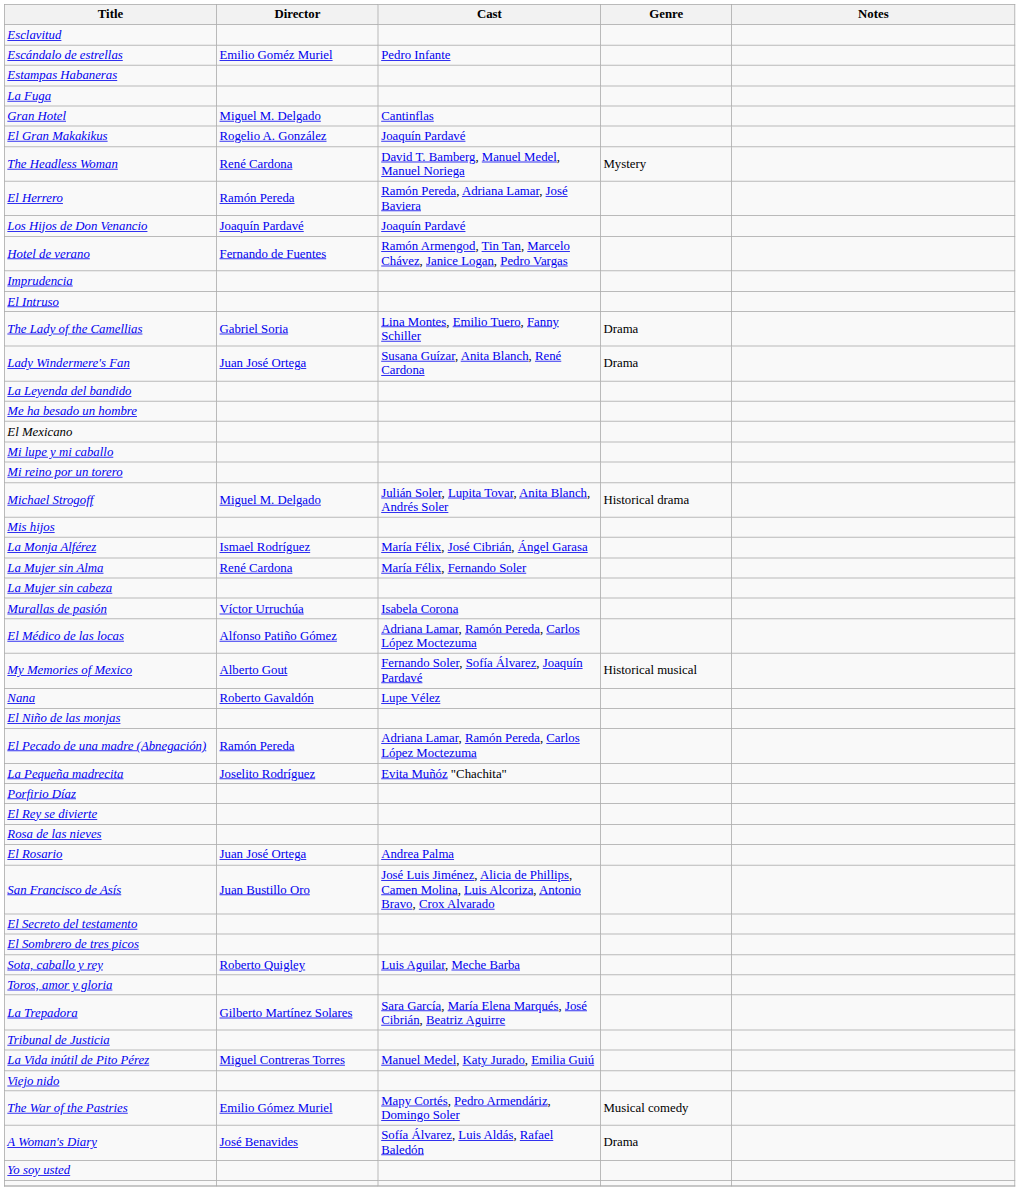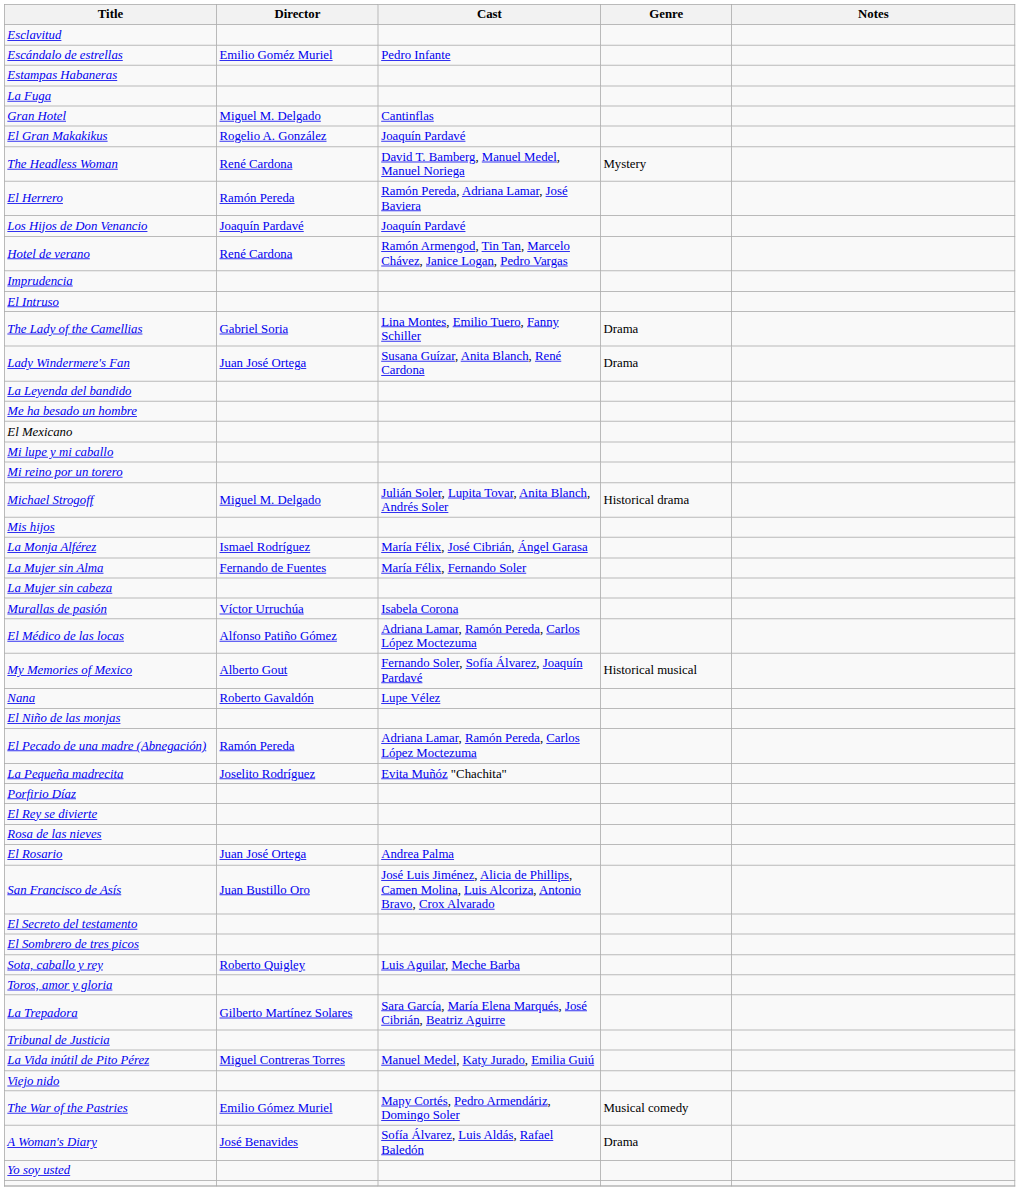 <table class="wikitable" width= "100%">
 <tr>
 <th width=21%>Title</th>
 <th width=16%>Director</th>
 <th width=22%>Cast</th>
 <th width=13%>Genre</th>
 <th width=28%>Notes</th>
 </tr>
 <tr>
 <td><em><a href='#'>Esclavitud</a></em></td>
 <td></td>
 <td></td>
 <td></td>
 <td></td>
 </tr>
 <tr>
 <td><em><a href='#'>Escándalo de estrellas</a></em></td>
 <td><a href='#'>Emilio Goméz Muriel</a></td>
 <td><a href='#'>Pedro Infante</a></td>
 <td></td>
 <td></td>
 </tr>
 <tr>
 <td><em><a href='#'>Estampas Habaneras</a></em></td>
 <td></td>
 <td></td>
 <td></td>
 <td></td>
 </tr>
 <tr>
 <td><em><a href='#'>La Fuga</a></em></td>
 <td></td>
 <td></td>
 <td></td>
 <td></td>
 </tr>
 <tr>
 <td><em><a href='#'>Gran Hotel</a></em></td>
 <td><a href='#'>Miguel M. Delgado</a></td>
 <td><a href='#'>Cantinflas</a></td>
 <td></td>
 <td></td>
 </tr>
 <tr>
 <td><em><a href='#'>El Gran Makakikus</a></em></td>
 <td><a href='#'>Rogelio A. González</a></td>
 <td><a href='#'>Joaquín Pardavé</a></td>
 <td></td>
 <td></td>
 </tr>
 <tr>
 <td><em><a href='#'>The Headless Woman</a></em></td>
 <td><a href='#'>René Cardona</a></td>
 <td><a href='#'>David T. Bamberg</a>, <a href='#'>Manuel Medel</a>, <a href='#'>Manuel Noriega</a></td>
 <td>Mystery</td>
 <td></td>
 </tr>
 <tr>
 <td><em><a href='#'>El Herrero</a></em></td>
 <td><a href='#'>Ramón Pereda</a></td>
 <td><a href='#'>Ramón Pereda</a>, <a href='#'>Adriana Lamar</a>, <a href='#'>José Baviera</a></td>
 <td></td>
 <td></td>
 </tr>
 <tr>
 <td><em><a href='#'>Los Hijos de Don Venancio</a></em></td>
 <td><a href='#'>Joaquín Pardavé</a></td>
 <td><a href='#'>Joaquín Pardavé</a></td>
 <td></td>
 <td></td>
 </tr>
 <tr>
 <td><em><a href='#'>Hotel de verano</a></em></td>
-<td><a href='#'>Fernando de Fuentes</a></td>
+<td><a href='#'>René Cardona</a></td>
 <td><a href='#'>Ramón Armengod</a>, <a href='#'>Tin Tan</a>, <a href='#'>Marcelo Chávez</a>, <a href='#'>Janice Logan</a>, <a href='#'>Pedro Vargas</a></td>
 <td></td>
 <td></td>
 </tr>
 <tr>
 <td><em><a href='#'>Imprudencia</a></em></td>
 <td></td>
 <td></td>
 <td></td>
 <td></td>
 </tr>
 <tr>
 <td><em><a href='#'>El Intruso</a></em></td>
 <td></td>
 <td></td>
 <td></td>
 <td></td>
 </tr>
 <tr>
 <td><em><a href='#'>The Lady of the Camellias</a></em></td>
 <td><a href='#'>Gabriel Soria</a></td>
 <td><a href='#'>Lina Montes</a>, <a href='#'>Emilio Tuero</a>, <a href='#'>Fanny Schiller</a></td>
 <td>Drama</td>
 <td></td>
 </tr>
 <tr>
 <td><em><a href='#'>Lady Windermere's Fan</a></em></td>
 <td><a href='#'>Juan José Ortega</a></td>
 <td><a href='#'>Susana Guízar</a>, <a href='#'>Anita Blanch</a>, <a href='#'>René Cardona</a></td>
 <td>Drama</td>
 <td></td>
 </tr>
 <tr>
 <td><em><a href='#'>La Leyenda del bandido</a></em></td>
 <td></td>
 <td></td>
 <td></td>
 <td></td>
 </tr>
 <tr>
 <td><em><a href='#'>Me ha besado un hombre</a></em></td>
 <td></td>
 <td></td>
 <td></td>
 <td></td>
 </tr>
 <tr>
 <td><em>El Mexicano</em></td>
 <td></td>
 <td></td>
 <td></td>
 <td></td>
 </tr>
 <tr>
 <td><em><a href='#'>Mi lupe y mi caballo</a></em></td>
 <td></td>
 <td></td>
 <td></td>
 <td></td>
 </tr>
 <tr>
 <td><em><a href='#'>Mi reino por un torero</a></em></td>
 <td></td>
 <td></td>
 <td></td>
 <td></td>
 </tr>
 <tr>
 <td><em><a href='#'>Michael Strogoff</a></em></td>
 <td><a href='#'>Miguel M. Delgado</a></td>
 <td><a href='#'>Julián Soler</a>, <a href='#'>Lupita Tovar</a>, <a href='#'>Anita Blanch</a>, <a href='#'>Andrés Soler</a></td>
 <td>Historical drama</td>
 <td></td>
 </tr>
 <tr>
 <td><em><a href='#'>Mis hijos</a></em></td>
 <td></td>
 <td></td>
 <td></td>
 <td></td>
 </tr>
 <tr>
 <td><em><a href='#'>La Monja Alférez</a></em></td>
 <td><a href='#'>Ismael Rodríguez</a></td>
 <td><a href='#'>María Félix</a>, <a href='#'>José Cibrián</a>, <a href='#'>Ángel Garasa</a></td>
 <td></td>
 <td></td>
 </tr>
 <tr>
 <td><em><a href='#'>La Mujer sin Alma</a></em></td>
-<td><a href='#'>René Cardona</a></td>
+<td><a href='#'>Fernando de Fuentes</a></td>
 <td><a href='#'>María Félix</a>, <a href='#'>Fernando Soler</a></td>
 <td></td>
 <td></td>
 </tr>
 <tr>
 <td><em><a href='#'>La Mujer sin cabeza</a></em></td>
 <td></td>
 <td></td>
 <td></td>
 <td></td>
 </tr>
 <tr>
 <td><em><a href='#'>Murallas de pasión</a></em></td>
 <td><a href='#'>Víctor Urruchúa</a></td>
 <td><a href='#'>Isabela Corona</a></td>
 <td></td>
 <td></td>
 </tr>
 <tr>
 <td><em><a href='#'>El Médico de las locas</a></em></td>
 <td><a href='#'>Alfonso Patiño Gómez</a></td>
 <td><a href='#'>Adriana Lamar</a>, <a href='#'>Ramón Pereda</a>, <a href='#'>Carlos López Moctezuma</a></td>
 <td></td>
 <td></td>
 </tr>
 <tr>
 <td><em><a href='#'>My Memories of Mexico</a></em></td>
 <td><a href='#'>Alberto Gout</a></td>
 <td><a href='#'>Fernando Soler</a>, <a href='#'>Sofía Álvarez</a>, <a href='#'>Joaquín Pardavé</a></td>
 <td>Historical musical</td>
 <td></td>
 </tr>
 <tr>
 <td><em><a href='#'>Nana</a></em></td>
 <td><a href='#'>Roberto Gavaldón</a></td>
 <td><a href='#'>Lupe Vélez</a></td>
 <td></td>
 <td></td>
 </tr>
 <tr>
 <td><em><a href='#'>El Niño de las monjas</a></em></td>
 <td></td>
 <td></td>
 <td></td>
 <td></td>
 </tr>
 <tr>
 <td><em><a href='#'>El Pecado de una madre (Abnegación)</a></em></td>
 <td><a href='#'>Ramón Pereda</a></td>
 <td><a href='#'>Adriana Lamar</a>, <a href='#'>Ramón Pereda</a>, <a href='#'>Carlos López Moctezuma</a></td>
 <td></td>
 <td></td>
 </tr>
 <tr>
 <td><em><a href='#'>La Pequeña madrecita</a></em></td>
 <td><a href='#'>Joselito Rodríguez</a></td>
 <td><a href='#'>Evita Muñóz</a> "Chachita"</td>
 <td></td>
 <td></td>
 </tr>
 <tr>
 <td><em><a href='#'>Porfirio Díaz</a></em></td>
 <td></td>
 <td></td>
 <td></td>
 <td></td>
 </tr>
 <tr>
 <td><em><a href='#'>El Rey se divierte</a></em></td>
 <td></td>
 <td></td>
 <td></td>
 <td></td>
 </tr>
 <tr>
 <td><em><a href='#'>Rosa de las nieves</a></em></td>
 <td></td>
 <td></td>
 <td></td>
 <td></td>
 </tr>
 <tr>
 <td><em><a href='#'>El Rosario</a></em></td>
 <td><a href='#'>Juan José Ortega</a></td>
 <td><a href='#'>Andrea Palma</a></td>
 <td></td>
 <td></td>
 </tr>
 <tr>
 <td><em><a href='#'>San Francisco de Asís</a></em></td>
 <td><a href='#'>Juan Bustillo Oro</a></td>
 <td><a href='#'>José Luis Jiménez</a>, <a href='#'>Alicia de Phillips</a>, <a href='#'>Camen Molina</a>, <a href='#'>Luis Alcoriza</a>, <a href='#'>Antonio Bravo</a>, <a href='#'>Crox Alvarado</a></td>
 <td></td>
 <td></td>
 </tr>
 <tr>
 <td><em><a href='#'>El Secreto del testamento</a></em></td>
 <td></td>
 <td></td>
 <td></td>
 <td></td>
 </tr>
 <tr>
 <td><em><a href='#'>El Sombrero de tres picos</a></em></td>
 <td></td>
 <td></td>
 <td></td>
 <td></td>
 </tr>
 <tr>
 <td><em><a href='#'>Sota, caballo y rey</a></em></td>
 <td><a href='#'>Roberto Quigley</a></td>
 <td><a href='#'>Luis Aguilar</a>, <a href='#'>Meche Barba</a></td>
 <td></td>
 <td></td>
 </tr>
 <tr>
 <td><em><a href='#'>Toros, amor y gloria</a></em></td>
 <td></td>
 <td></td>
 <td></td>
 <td></td>
 </tr>
 <tr>
 <td><em><a href='#'>La Trepadora</a></em></td>
 <td><a href='#'>Gilberto Martínez Solares</a></td>
 <td><a href='#'>Sara García</a>, <a href='#'>María Elena Marqués</a>, <a href='#'>José Cibrián</a>, <a href='#'>Beatriz Aguirre</a></td>
 <td></td>
 <td></td>
 </tr>
 <tr>
 <td><em><a href='#'>Tribunal de Justicia</a></em></td>
 <td></td>
 <td></td>
 <td></td>
 <td></td>
 </tr>
 <tr>
 <td><em><a href='#'>La Vida inútil de Pito Pérez</a></em></td>
 <td><a href='#'>Miguel Contreras Torres</a></td>
 <td><a href='#'>Manuel Medel</a>, <a href='#'>Katy Jurado</a>, <a href='#'>Emilia Guiú</a></td>
 <td></td>
 <td></td>
 </tr>
 <tr>
 <td><em><a href='#'>Viejo nido</a></em></td>
 <td></td>
 <td></td>
 <td></td>
 <td></td>
 </tr>
 <tr>
 <td><em><a href='#'>The War of the Pastries</a></em></td>
 <td><a href='#'>Emilio Gómez Muriel</a></td>
 <td><a href='#'>Mapy Cortés</a>, <a href='#'>Pedro Armendáriz</a>, <a href='#'>Domingo Soler</a></td>
 <td>Musical comedy</td>
 <td></td>
 </tr>
 <tr>
 <td><em><a href='#'>A Woman's Diary</a></em></td>
 <td><a href='#'>José Benavides</a></td>
 <td><a href='#'>Sofía Álvarez</a>, <a href='#'>Luis Aldás</a>, <a href='#'>Rafael Baledón</a></td>
 <td>Drama</td>
 <td></td>
 </tr>
 <tr>
 <td><em><a href='#'>Yo soy usted</a></em></td>
 <td></td>
 <td></td>
 <td></td>
 <td></td>
 </tr>
 <tr>
 <td></td>
 <td></td>
 <td></td>
 <td></td>
 <td></td>
 </tr>
 <tr>
 </tr>
 </table>
